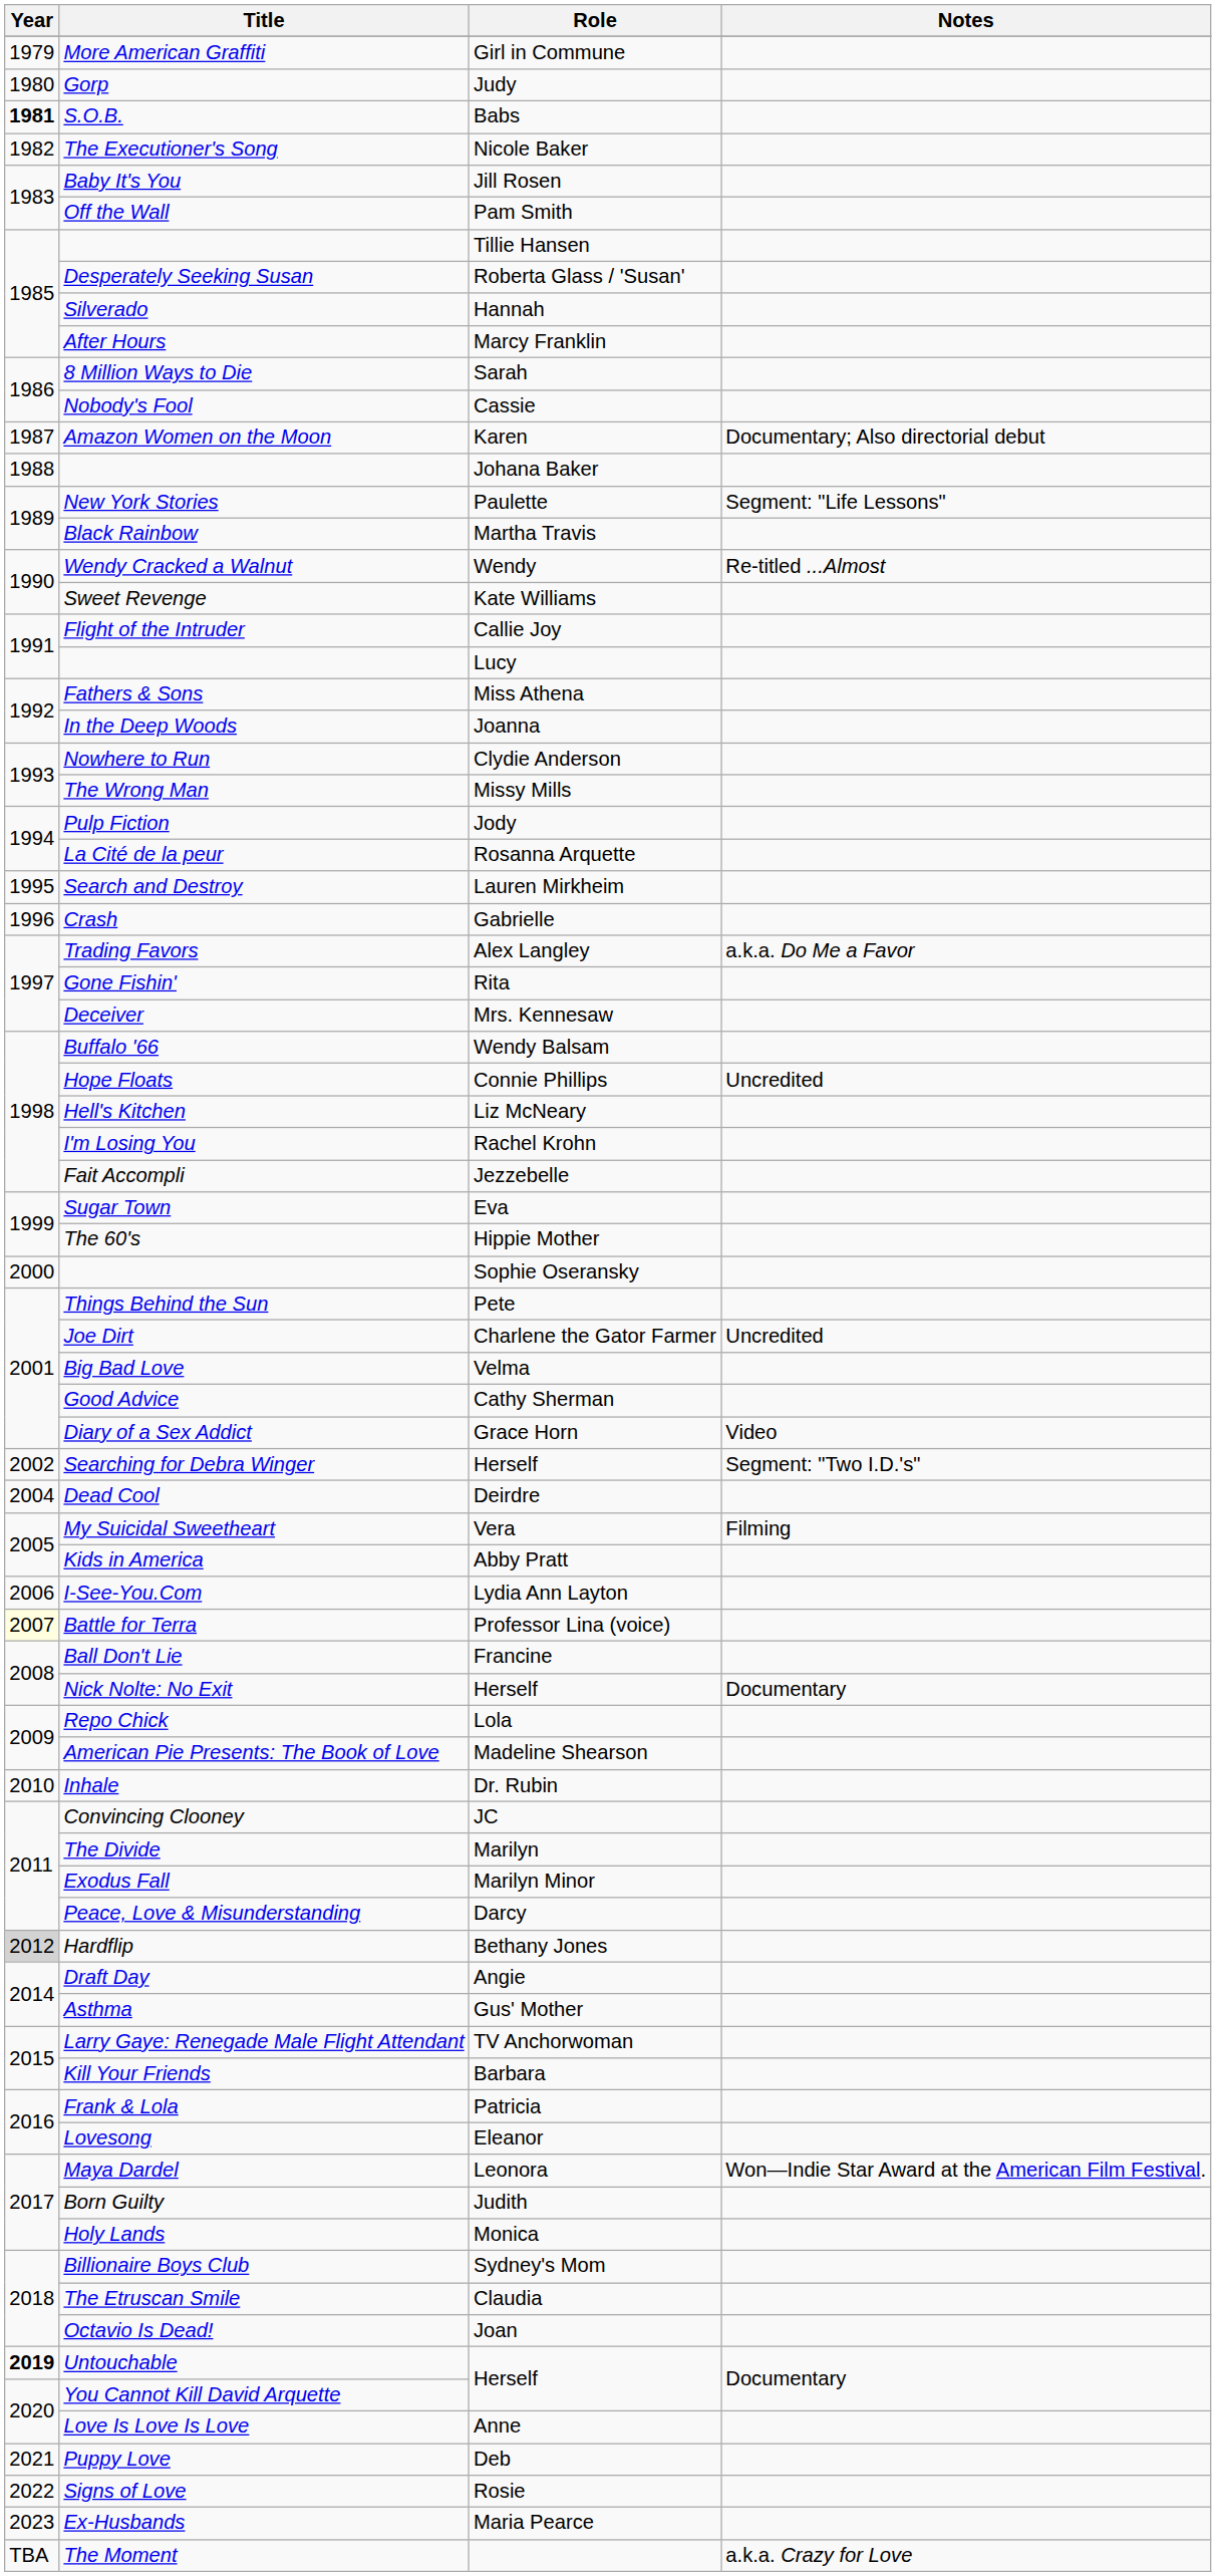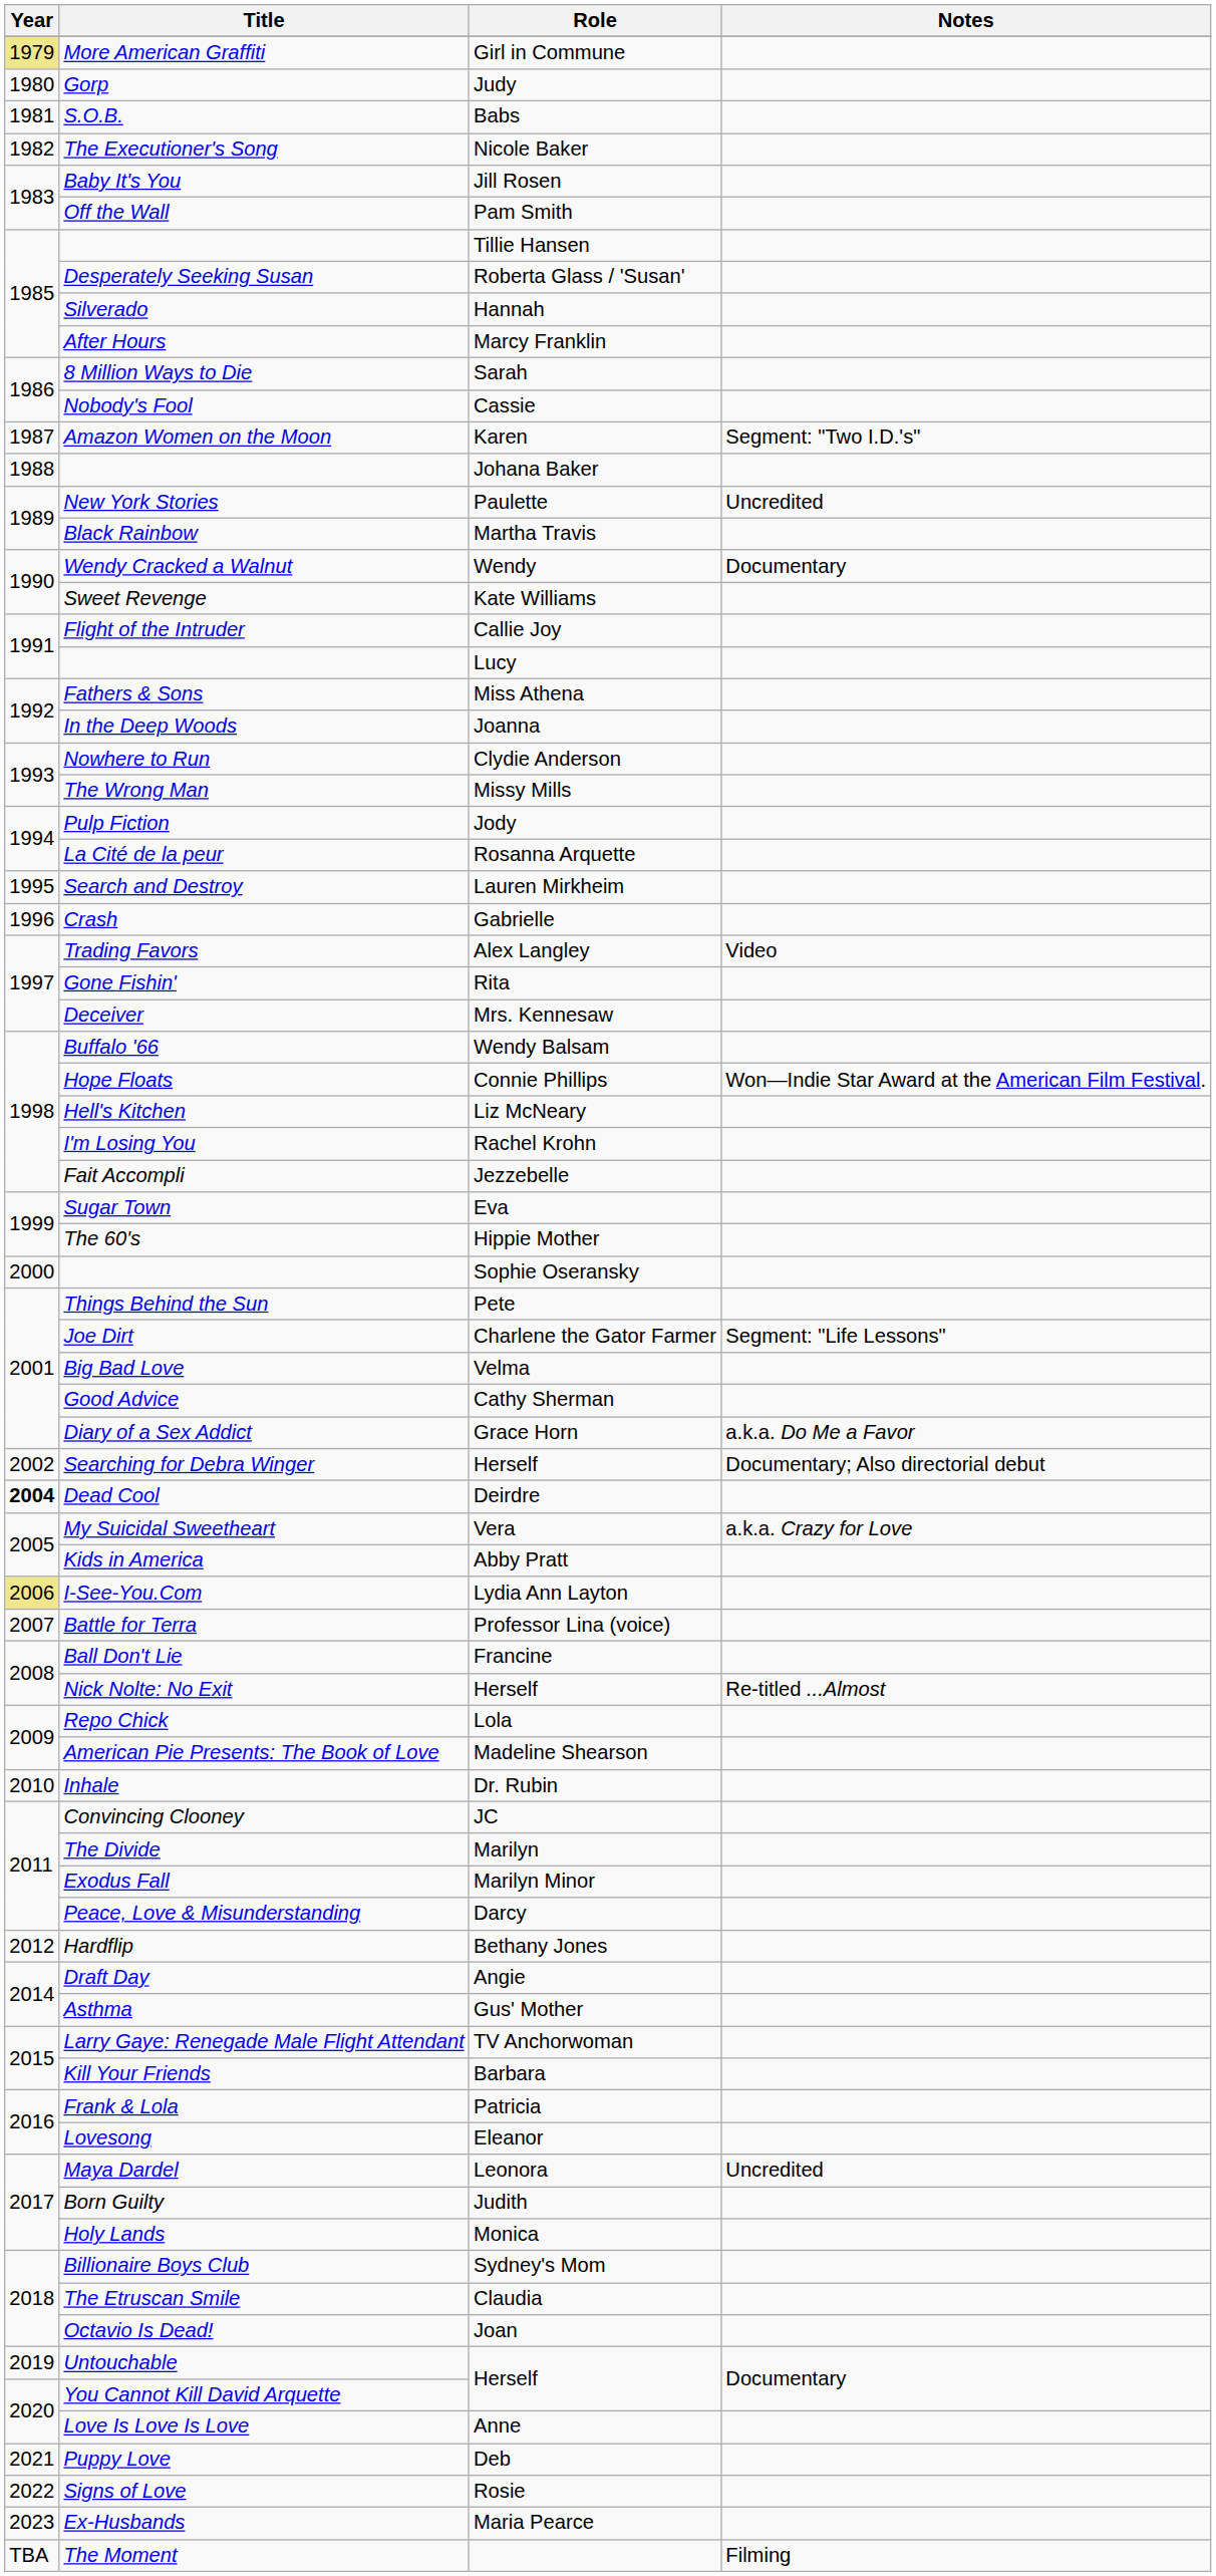 <table class="wikitable sortable">
 <tr>
 <th>Year</th>
 <th>Title</th>
 <th>Role</th>
 <th class="unsortable">Notes</th>
 </tr>
 <tr>
 </tr>
 <tr>
-<td>1979</td>
+<td style="background: khaki;">1979</td>
 <td><em><a href='#'>More American Graffiti</a></em></td>
 <td>Girl in Commune</td>
 <td></td>
 </tr>
 <tr>
 <td>1980</td>
 <td><em><a href='#'>Gorp</a></em></td>
 <td>Judy</td>
 <td></td>
 </tr>
 <tr>
-<td><strong>1981</strong></td>
+<td>1981</td>
 <td><em><a href='#'>S.O.B.</a></em></td>
 <td>Babs</td>
 <td></td>
 </tr>
 <tr>
 <td>1982</td>
 <td><em><a href='#'>The Executioner's Song</a></em></td>
 <td>Nicole Baker</td>
 <td></td>
 </tr>
 <tr>
 <td rowspan="2">1983</td>
 <td><em><a href='#'>Baby It's You</a></em></td>
 <td>Jill Rosen</td>
 <td></td>
 </tr>
 <tr>
 <td><em><a href='#'>Off the Wall</a></em></td>
 <td>Pam Smith</td>
 <td></td>
 </tr>
 <tr>
 <td rowspan="4">1985</td>
 <td><em></em></td>
 <td>Tillie Hansen</td>
 <td></td>
 </tr>
 <tr>
 <td><em><a href='#'>Desperately Seeking Susan</a></em></td>
 <td>Roberta Glass / 'Susan'</td>
 <td></td>
 </tr>
 <tr>
 <td><em><a href='#'>Silverado</a></em></td>
 <td>Hannah</td>
 <td></td>
 </tr>
 <tr>
 <td><em><a href='#'>After Hours</a></em></td>
 <td>Marcy Franklin</td>
 <td></td>
 </tr>
 <tr>
 <td rowspan="2">1986</td>
 <td><em><a href='#'>8 Million Ways to Die</a></em></td>
 <td>Sarah</td>
 <td></td>
 </tr>
 <tr>
 <td><em><a href='#'>Nobody's Fool</a></em></td>
 <td>Cassie</td>
 <td></td>
 </tr>
 <tr>
 <td>1987</td>
 <td><em><a href='#'>Amazon Women on the Moon</a></em></td>
 <td>Karen</td>
-<td>Documentary; Also directorial debut</td>
+<td>Segment: "Two I.D.'s"</td>
 </tr>
 <tr>
 <td>1988</td>
 <td><em></em></td>
 <td>Johana Baker</td>
 <td></td>
 </tr>
 <tr>
 <td rowspan="2">1989</td>
 <td><em><a href='#'>New York Stories</a></em></td>
 <td>Paulette</td>
-<td>Segment: "Life Lessons"</td>
+<td>Uncredited</td>
 </tr>
 <tr>
 <td><em><a href='#'>Black Rainbow</a></em></td>
 <td>Martha Travis</td>
 <td></td>
 </tr>
 <tr>
 <td rowspan="2">1990</td>
 <td><em><a href='#'>Wendy Cracked a Walnut</a></em></td>
 <td>Wendy</td>
-<td>Re-titled <em>...Almost</em></td>
+<td>Documentary</td>
 </tr>
 <tr>
 <td><em>Sweet Revenge</em></td>
 <td>Kate Williams</td>
 <td></td>
 </tr>
 <tr>
 <td rowspan="2">1991</td>
 <td><em><a href='#'>Flight of the Intruder</a></em></td>
 <td>Callie Joy</td>
 <td></td>
 </tr>
 <tr>
 <td><em></em></td>
 <td>Lucy</td>
 <td></td>
 </tr>
 <tr>
 <td rowspan="2">1992</td>
 <td><em><a href='#'>Fathers & Sons</a></em></td>
 <td>Miss Athena</td>
 <td></td>
 </tr>
 <tr>
 <td><em><a href='#'>In the Deep Woods</a></em></td>
 <td>Joanna</td>
 <td></td>
 </tr>
 <tr>
 <td rowspan="2">1993</td>
 <td><em><a href='#'>Nowhere to Run</a></em></td>
 <td>Clydie Anderson</td>
 <td></td>
 </tr>
 <tr>
 <td><em><a href='#'>The Wrong Man</a></em></td>
 <td>Missy Mills</td>
 <td></td>
 </tr>
 <tr>
 <td rowspan="2">1994</td>
 <td><em><a href='#'>Pulp Fiction</a></em></td>
 <td>Jody</td>
 <td></td>
 </tr>
 <tr>
 <td><em><a href='#'>La Cité de la peur</a></em></td>
 <td>Rosanna Arquette</td>
 <td></td>
 </tr>
 <tr>
 <td>1995</td>
 <td><em><a href='#'>Search and Destroy</a></em></td>
 <td>Lauren Mirkheim</td>
 <td></td>
 </tr>
 <tr>
 <td>1996</td>
 <td><em><a href='#'>Crash</a></em></td>
 <td>Gabrielle</td>
 <td></td>
 </tr>
 <tr>
 <td rowspan="3">1997</td>
 <td><em><a href='#'>Trading Favors</a></em></td>
 <td>Alex Langley</td>
-<td>a.k.a. <em>Do Me a Favor</em></td>
+<td>Video</td>
 </tr>
 <tr>
 <td><em><a href='#'>Gone Fishin'</a></em></td>
 <td>Rita</td>
 <td></td>
 </tr>
 <tr>
 <td><em><a href='#'>Deceiver</a></em></td>
 <td>Mrs. Kennesaw</td>
 <td></td>
 </tr>
 <tr>
 <td rowspan="5">1998</td>
 <td><em><a href='#'>Buffalo '66</a></em></td>
 <td>Wendy Balsam</td>
 <td></td>
 </tr>
 <tr>
 <td><em><a href='#'>Hope Floats</a></em></td>
 <td>Connie Phillips</td>
-<td>Uncredited</td>
+<td>Won—Indie Star Award at the <a href='#'>American Film Festival</a>.</td>
 </tr>
 <tr>
 <td><em><a href='#'>Hell's Kitchen</a></em></td>
 <td>Liz McNeary</td>
 <td></td>
 </tr>
 <tr>
 <td><em><a href='#'>I'm Losing You</a></em></td>
 <td>Rachel Krohn</td>
 <td></td>
 </tr>
 <tr>
 <td><em>Fait Accompli</em></td>
 <td>Jezzebelle</td>
 <td></td>
 </tr>
 <tr>
 <td rowspan="2">1999</td>
 <td><em><a href='#'>Sugar Town</a></em></td>
 <td>Eva</td>
 <td></td>
 </tr>
 <tr>
 <td><em>The 60's</em></td>
 <td>Hippie Mother</td>
 <td></td>
 </tr>
 <tr>
 <td>2000</td>
 <td><em></em></td>
 <td>Sophie Oseransky</td>
 <td></td>
 </tr>
 <tr>
 <td rowspan="5">2001</td>
 <td><em><a href='#'>Things Behind the Sun</a></em></td>
 <td>Pete</td>
 <td></td>
 </tr>
 <tr>
 <td><em><a href='#'>Joe Dirt</a></em></td>
 <td>Charlene the Gator Farmer</td>
-<td>Uncredited</td>
+<td>Segment: "Life Lessons"</td>
 </tr>
 <tr>
 <td><em><a href='#'>Big Bad Love</a></em></td>
 <td>Velma</td>
 <td></td>
 </tr>
 <tr>
 <td><em><a href='#'>Good Advice</a></em></td>
 <td>Cathy Sherman</td>
 <td></td>
 </tr>
 <tr>
 <td><em><a href='#'>Diary of a Sex Addict</a></em></td>
 <td>Grace Horn</td>
-<td>Video</td>
+<td>a.k.a. <em>Do Me a Favor</em></td>
 </tr>
 <tr>
 <td>2002</td>
 <td><em><a href='#'>Searching for Debra Winger</a></em></td>
 <td>Herself</td>
-<td>Segment: "Two I.D.'s"</td>
+<td>Documentary; Also directorial debut</td>
 </tr>
 <tr>
-<td>2004</td>
+<td><strong>2004</strong></td>
 <td><em><a href='#'>Dead Cool</a></em></td>
 <td>Deirdre</td>
 <td></td>
 </tr>
 <tr>
 <td rowspan="2">2005</td>
 <td><em><a href='#'>My Suicidal Sweetheart</a></em></td>
 <td>Vera</td>
-<td>Filming</td>
+<td>a.k.a. <em>Crazy for Love</em></td>
 </tr>
 <tr>
 <td><em><a href='#'>Kids in America</a></em></td>
 <td>Abby Pratt</td>
 <td></td>
 </tr>
 <tr>
-<td>2006</td>
+<td style="background: khaki;">2006</td>
 <td><em><a href='#'>I-See-You.Com</a></em></td>
 <td>Lydia Ann Layton</td>
 <td></td>
 </tr>
 <tr>
-<td style="background: lightyellow;">2007</td>
+<td>2007</td>
 <td><em><a href='#'>Battle for Terra</a></em></td>
 <td>Professor Lina (voice)</td>
 <td></td>
 </tr>
 <tr>
 <td rowspan="2">2008</td>
 <td><em><a href='#'>Ball Don't Lie</a></em></td>
 <td>Francine</td>
 <td></td>
 </tr>
 <tr>
 <td><em><a href='#'>Nick Nolte: No Exit</a></em></td>
 <td>Herself</td>
-<td>Documentary</td>
+<td>Re-titled <em>...Almost</em></td>
 </tr>
 <tr>
 <td rowspan="2">2009</td>
 <td><em><a href='#'>Repo Chick</a></em></td>
 <td>Lola</td>
 <td></td>
 </tr>
 <tr>
 <td><em><a href='#'>American Pie Presents: The Book of Love</a></em></td>
 <td>Madeline Shearson</td>
 <td></td>
 </tr>
 <tr>
 <td>2010</td>
 <td><em><a href='#'>Inhale</a></em></td>
 <td>Dr. Rubin</td>
 <td></td>
 </tr>
 <tr>
 <td rowspan="4">2011</td>
 <td><em>Convincing Clooney</em></td>
 <td>JC</td>
 <td></td>
 </tr>
 <tr>
 <td><em><a href='#'>The Divide</a></em></td>
 <td>Marilyn</td>
 <td></td>
 </tr>
 <tr>
 <td><em><a href='#'>Exodus Fall</a></em></td>
 <td>Marilyn Minor</td>
 <td></td>
 </tr>
 <tr>
 <td><em><a href='#'>Peace, Love & Misunderstanding</a></em></td>
 <td>Darcy</td>
 <td></td>
 </tr>
 <tr>
-<td style="background: lightgrey;">2012</td>
+<td>2012</td>
 <td><em>Hardflip</em></td>
 <td>Bethany Jones</td>
 <td></td>
 </tr>
 <tr>
 <td rowspan="2">2014</td>
 <td><em><a href='#'>Draft Day</a></em></td>
 <td>Angie</td>
 <td></td>
 </tr>
 <tr>
 <td><em><a href='#'>Asthma</a></em></td>
 <td>Gus' Mother</td>
 <td></td>
 </tr>
 <tr>
 <td rowspan="2">2015</td>
 <td><em><a href='#'>Larry Gaye: Renegade Male Flight Attendant</a></em></td>
 <td>TV Anchorwoman</td>
 <td></td>
 </tr>
 <tr>
 <td><em><a href='#'>Kill Your Friends</a></em></td>
 <td>Barbara</td>
 <td></td>
 </tr>
 <tr>
 <td rowspan="2">2016</td>
 <td><em><a href='#'>Frank & Lola</a></em></td>
 <td>Patricia</td>
 <td></td>
 </tr>
 <tr>
 <td><em><a href='#'>Lovesong</a></em></td>
 <td>Eleanor</td>
 <td></td>
 </tr>
 <tr>
 <td rowspan="3">2017</td>
 <td><em><a href='#'>Maya Dardel</a></em></td>
 <td>Leonora</td>
-<td>Won—Indie Star Award at the <a href='#'>American Film Festival</a>.</td>
+<td>Uncredited</td>
 </tr>
 <tr>
 <td><em>Born Guilty</em></td>
 <td>Judith</td>
 <td></td>
 </tr>
 <tr>
 <td><em><a href='#'>Holy Lands</a></em></td>
 <td>Monica</td>
 <td></td>
 </tr>
 <tr>
 <td rowspan="3">2018</td>
 <td><em><a href='#'>Billionaire Boys Club</a></em></td>
 <td>Sydney's Mom</td>
 <td></td>
 </tr>
 <tr>
 <td><em><a href='#'>The Etruscan Smile</a></em></td>
 <td>Claudia</td>
 <td></td>
 </tr>
 <tr>
 <td><em><a href='#'>Octavio Is Dead!</a></em></td>
 <td>Joan</td>
 <td></td>
 </tr>
 <tr>
-<td><strong>2019</strong></td>
+<td>2019</td>
 <td><em><a href='#'>Untouchable</a></em></td>
 <td rowspan="2">Herself</td>
 <td rowspan="2">Documentary</td>
 </tr>
 <tr>
 <td rowspan="2">2020</td>
 <td><em><a href='#'>You Cannot Kill David Arquette</a></em></td>
 </tr>
 <tr>
 <td><em><a href='#'>Love Is Love Is Love</a></em></td>
 <td>Anne</td>
 <td></td>
 </tr>
 <tr>
 <td>2021</td>
 <td><em><a href='#'>Puppy Love</a></em></td>
 <td>Deb</td>
 <td></td>
 </tr>
 <tr>
 <td>2022</td>
 <td><em><a href='#'>Signs of Love</a></em></td>
 <td>Rosie</td>
 <td></td>
 </tr>
 <tr>
 <td>2023</td>
 <td><em><a href='#'>Ex-Husbands</a></em></td>
 <td>Maria Pearce</td>
 <td></td>
 </tr>
 <tr>
 <td>TBA</td>
 <td><em><a href='#'>The Moment</a></em></td>
 <td></td>
-<td>a.k.a. <em>Crazy for Love</em></td>
+<td>Filming</td>
 </tr>
 </table>
